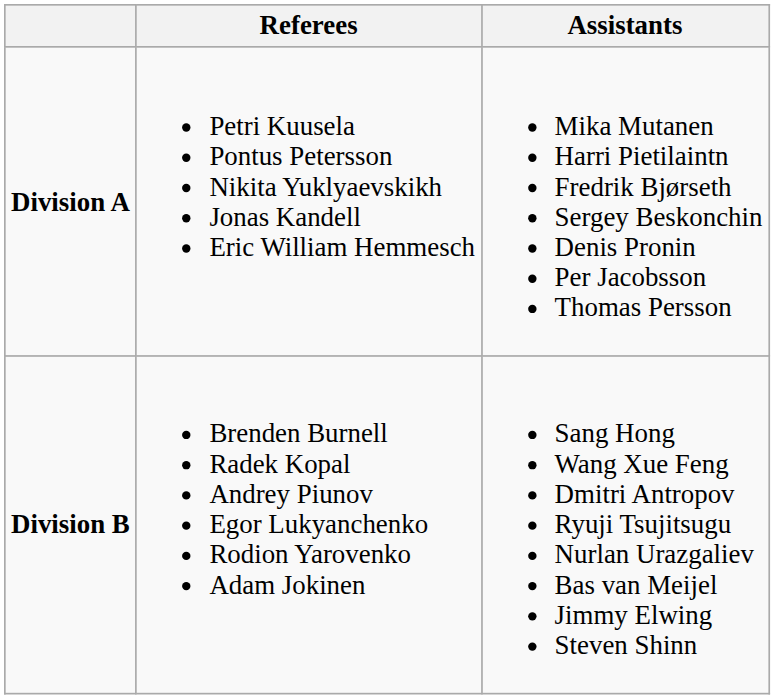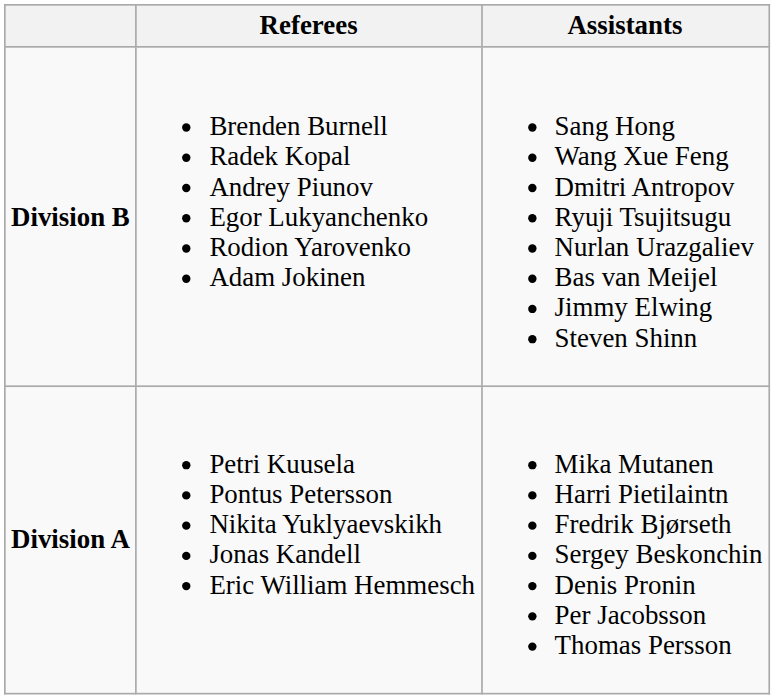 <table class="wikitable">
 <tr>
 <th></th>
 <th>Referees</th>
 <th>Assistants</th>
 </tr>
 <tr>
+<td><strong>Division B</strong></td>
+<td valign=top><br><ul><li> Brenden Burnell</li><li> Radek Kopal</li><li> Andrey Piunov</li><li> Egor Lukyanchenko</li><li> Rodion Yarovenko</li><li> Adam Jokinen</li></ul></td>
+<td valign=top><br><ul><li> Sang Hong</li><li> Wang Xue Feng</li><li> Dmitri Antropov</li><li> Ryuji Tsujitsugu</li><li> Nurlan Urazgaliev</li><li> Bas van Meijel</li><li> Jimmy Elwing</li><li> Steven Shinn</li></ul></td>
+</tr>
+<tr>
 <td><strong>Division A</strong></td>
 <td valign=top><br><ul><li> Petri Kuusela</li><li> Pontus Petersson</li><li> Nikita Yuklyaevskikh</li><li> Jonas Kandell</li><li> Eric William Hemmesch</li></ul></td>
 <td valign=top><br><ul><li> Mika Mutanen</li><li> Harri Pietilaintn</li><li> Fredrik Bjørseth</li><li> Sergey Beskonchin</li><li> Denis Pronin</li><li> Per Jacobsson</li><li> Thomas Persson</li></ul></td>
 </tr>
-<tr>
-<td><strong>Division B</strong></td>
-<td valign=top><br><ul><li> Brenden Burnell</li><li> Radek Kopal</li><li> Andrey Piunov</li><li> Egor Lukyanchenko</li><li> Rodion Yarovenko</li><li> Adam Jokinen</li></ul></td>
-<td valign=top><br><ul><li> Sang Hong</li><li> Wang Xue Feng</li><li> Dmitri Antropov</li><li> Ryuji Tsujitsugu</li><li> Nurlan Urazgaliev</li><li> Bas van Meijel</li><li> Jimmy Elwing</li><li> Steven Shinn</li></ul></td>
-</tr>
 </table>
